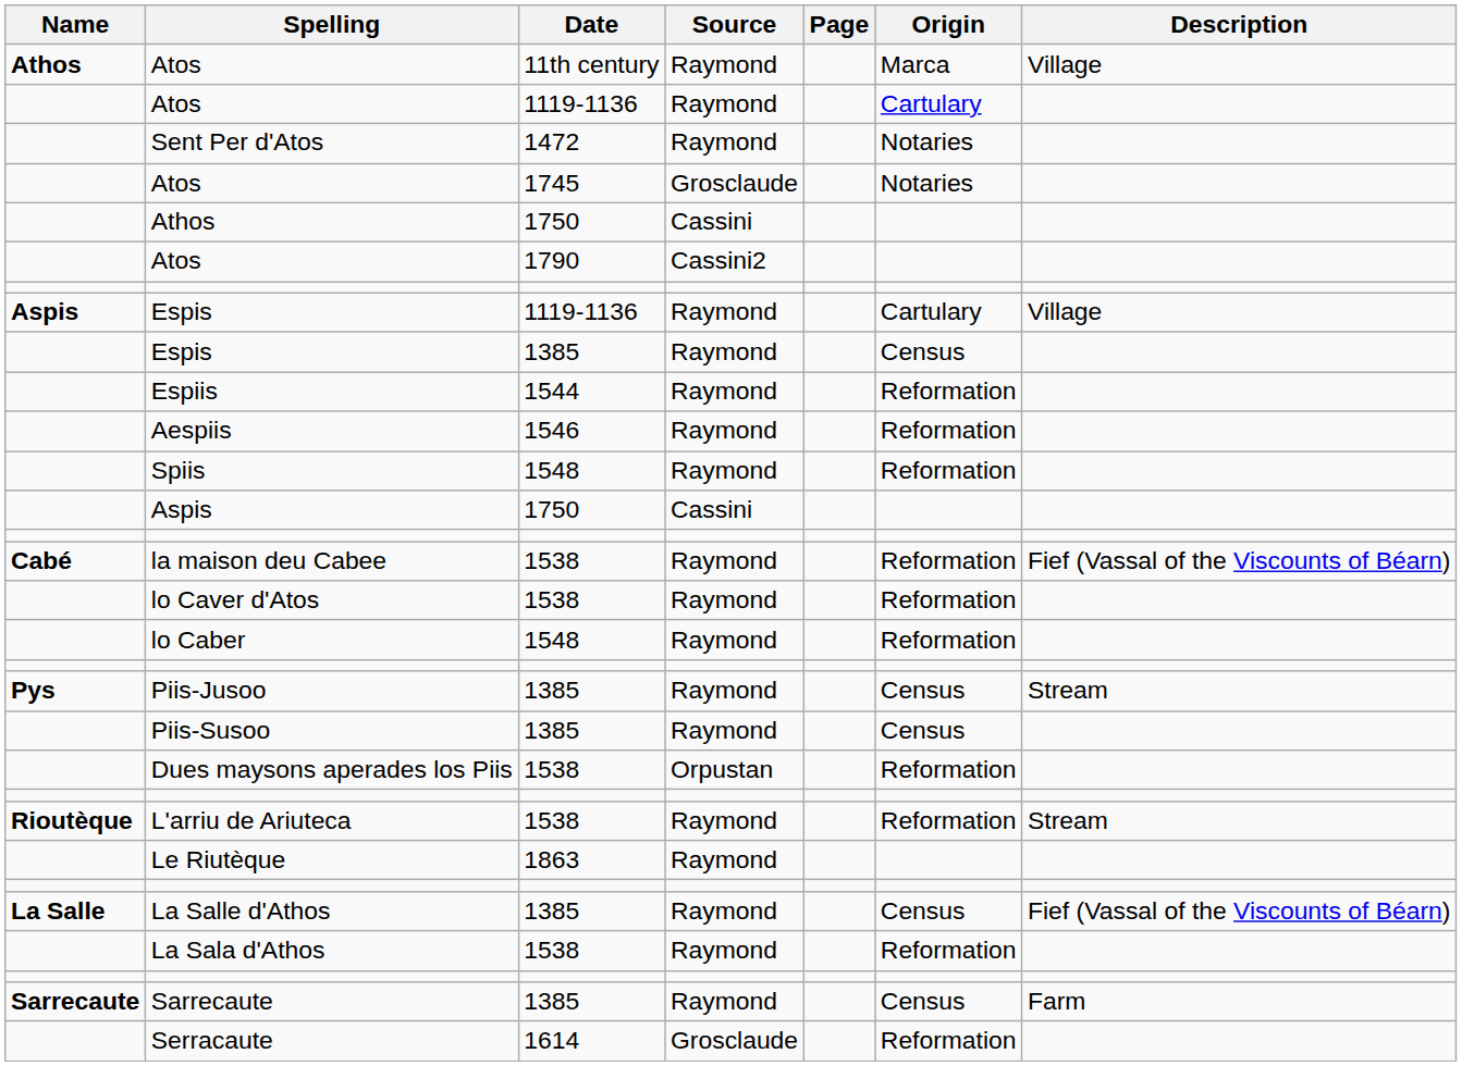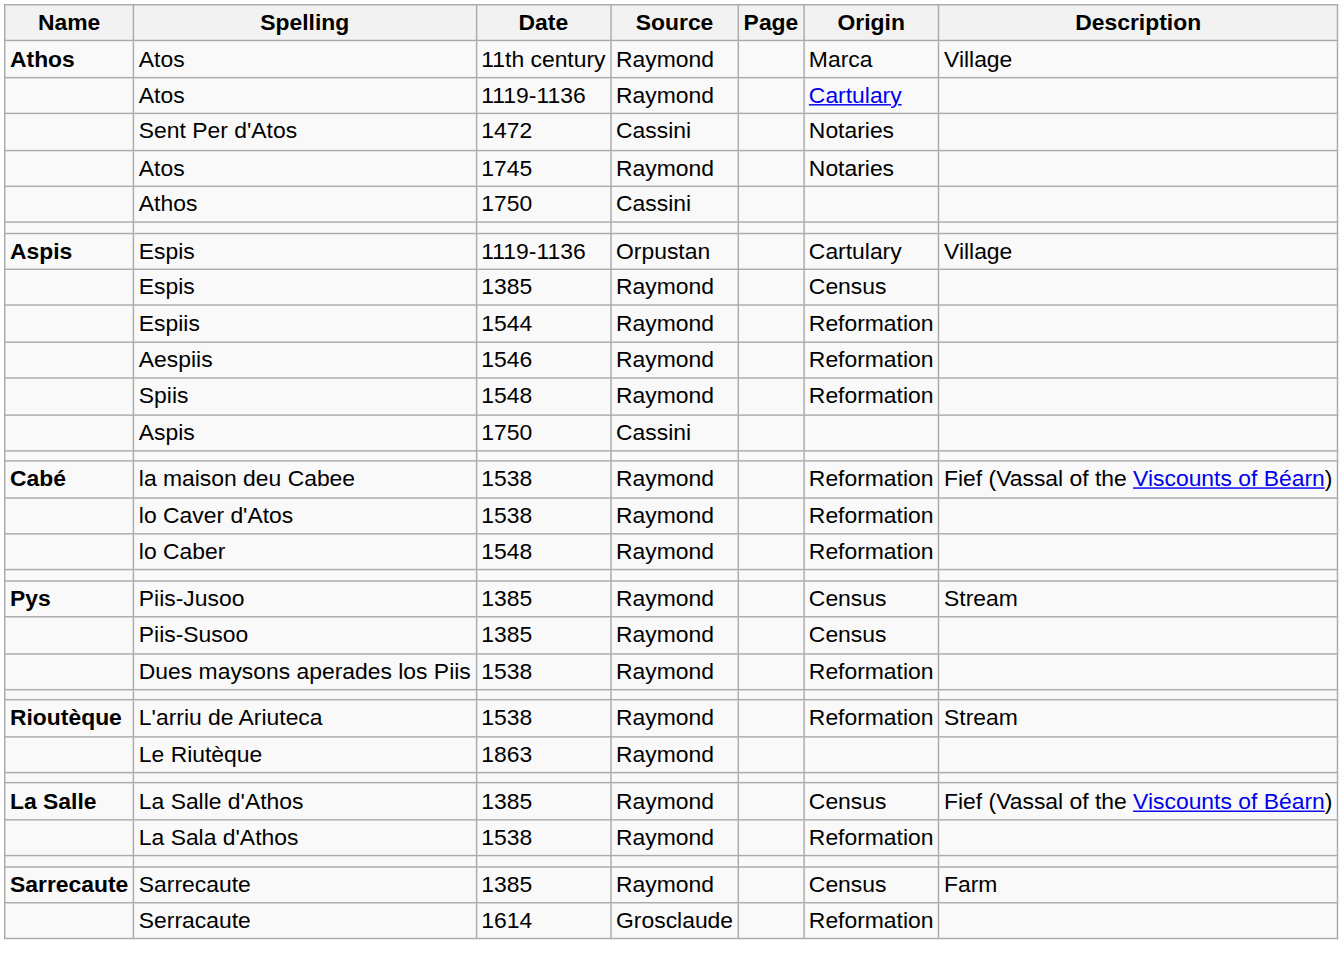 <table class="wikitable">
 <tr>
 <th>Name</th>
 <th>Spelling</th>
 <th>Date</th>
 <th>Source</th>
 <th>Page</th>
 <th>Origin</th>
 <th>Description</th>
 </tr>
 <tr>
 <td><strong>Athos</strong></td>
 <td>Atos</td>
 <td>11th century</td>
 <td>Raymond</td>
 <td></td>
 <td>Marca</td>
 <td>Village</td>
 </tr>
 <tr>
 <td></td>
 <td>Atos</td>
 <td>1119-1136</td>
 <td>Raymond</td>
 <td></td>
 <td><a href='#'>Cartulary</a></td>
 <td></td>
 </tr>
 <tr>
 <td></td>
 <td>Sent Per d'Atos</td>
 <td>1472</td>
-<td>Raymond</td>
+<td>Cassini</td>
 <td></td>
 <td>Notaries</td>
 <td></td>
 </tr>
 <tr>
 <td></td>
 <td>Atos</td>
 <td>1745</td>
-<td>Grosclaude</td>
+<td>Raymond</td>
 <td></td>
 <td>Notaries</td>
 <td></td>
 </tr>
 <tr>
 <td></td>
 <td>Athos</td>
 <td>1750</td>
 <td>Cassini</td>
-<td></td>
-<td></td>
-<td></td>
-</tr>
-<tr>
-<td></td>
-<td>Atos</td>
-<td>1790</td>
-<td>Cassini2</td>
 <td></td>
 <td></td>
 <td></td>
 </tr>
 <tr>
 <td></td>
 <td></td>
 <td></td>
 <td></td>
 <td></td>
 <td></td>
 <td></td>
 </tr>
 <tr>
 <td><strong>Aspis</strong></td>
 <td>Espis</td>
 <td>1119-1136</td>
-<td>Raymond</td>
+<td>Orpustan</td>
 <td></td>
 <td>Cartulary</td>
 <td>Village</td>
 </tr>
 <tr>
 <td></td>
 <td>Espis</td>
 <td>1385</td>
 <td>Raymond</td>
 <td></td>
 <td>Census</td>
 <td></td>
 </tr>
 <tr>
 <td></td>
 <td>Espiis</td>
 <td>1544</td>
 <td>Raymond</td>
 <td></td>
 <td>Reformation</td>
 <td></td>
 </tr>
 <tr>
 <td></td>
 <td>Aespiis</td>
 <td>1546</td>
 <td>Raymond</td>
 <td></td>
 <td>Reformation</td>
 <td></td>
 </tr>
 <tr>
 <td></td>
 <td>Spiis</td>
 <td>1548</td>
 <td>Raymond</td>
 <td></td>
 <td>Reformation</td>
 <td></td>
 </tr>
 <tr>
 <td></td>
 <td>Aspis</td>
 <td>1750</td>
 <td>Cassini</td>
 <td></td>
 <td></td>
 <td></td>
 </tr>
 <tr>
 <td></td>
 <td></td>
 <td></td>
 <td></td>
 <td></td>
 <td></td>
 <td></td>
 </tr>
 <tr>
 <td><strong>Cabé</strong></td>
 <td>la maison deu Cabee</td>
 <td>1538</td>
 <td>Raymond</td>
 <td></td>
 <td>Reformation</td>
 <td>Fief (Vassal of the <a href='#'>Viscounts of Béarn</a>)</td>
 </tr>
 <tr>
 <td></td>
 <td>lo Caver d'Atos</td>
 <td>1538</td>
 <td>Raymond</td>
 <td></td>
 <td>Reformation</td>
 <td></td>
 </tr>
 <tr>
 <td></td>
 <td>lo Caber</td>
 <td>1548</td>
 <td>Raymond</td>
 <td></td>
 <td>Reformation</td>
 <td></td>
 </tr>
 <tr>
 <td></td>
 <td></td>
 <td></td>
 <td></td>
 <td></td>
 <td></td>
 <td></td>
 </tr>
 <tr>
 <td><strong>Pys</strong></td>
 <td>Piis-Jusoo</td>
 <td>1385</td>
 <td>Raymond</td>
 <td></td>
 <td>Census</td>
 <td>Stream</td>
 </tr>
 <tr>
 <td></td>
 <td>Piis-Susoo</td>
 <td>1385</td>
 <td>Raymond</td>
 <td></td>
 <td>Census</td>
 <td></td>
 </tr>
 <tr>
 <td></td>
 <td>Dues maysons aperades los Piis</td>
 <td>1538</td>
-<td>Orpustan</td>
+<td>Raymond</td>
 <td></td>
 <td>Reformation</td>
 <td></td>
 </tr>
 <tr>
 <td></td>
 <td></td>
 <td></td>
 <td></td>
 <td></td>
 <td></td>
 <td></td>
 </tr>
 <tr>
 <td><strong>Rioutèque</strong></td>
 <td>L'arriu de Ariuteca</td>
 <td>1538</td>
 <td>Raymond</td>
 <td></td>
 <td>Reformation</td>
 <td>Stream</td>
 </tr>
 <tr>
 <td></td>
 <td>Le Riutèque</td>
 <td>1863</td>
 <td>Raymond</td>
 <td></td>
 <td></td>
 <td></td>
 </tr>
 <tr>
 <td></td>
 <td></td>
 <td></td>
 <td></td>
 <td></td>
 <td></td>
 <td></td>
 </tr>
 <tr>
 <td><strong>La Salle</strong></td>
 <td>La Salle d'Athos</td>
 <td>1385</td>
 <td>Raymond</td>
 <td></td>
 <td>Census</td>
 <td>Fief (Vassal of the <a href='#'>Viscounts of Béarn</a>)</td>
 </tr>
 <tr>
 <td></td>
 <td>La Sala d'Athos</td>
 <td>1538</td>
 <td>Raymond</td>
 <td></td>
 <td>Reformation</td>
 <td></td>
 </tr>
 <tr>
 <td></td>
 <td></td>
 <td></td>
 <td></td>
 <td></td>
 <td></td>
 <td></td>
 </tr>
 <tr>
 <td><strong>Sarrecaute</strong></td>
 <td>Sarrecaute</td>
 <td>1385</td>
 <td>Raymond</td>
 <td></td>
 <td>Census</td>
 <td>Farm</td>
 </tr>
 <tr>
 <td></td>
 <td>Serracaute</td>
 <td>1614</td>
 <td>Grosclaude</td>
 <td></td>
 <td>Reformation</td>
 <td></td>
 </tr>
 </table>
